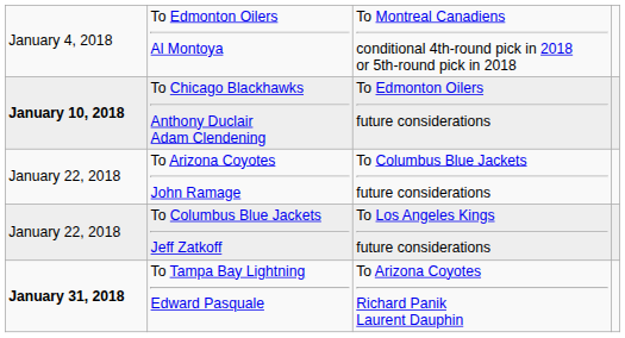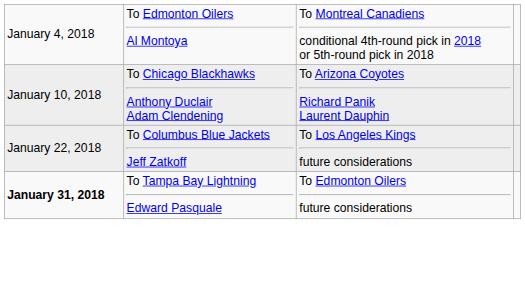 <table class="wikitable" style="border:1px solid #999999; width:680px;">
 <tr>
 <td>January 4, 2018</td>
 <td valign="top">To <a href='#'>Edmonton Oilers</a><hr><a href='#'>Al Montoya</a></td>
 <td valign="top">To <a href='#'>Montreal Canadiens</a><hr><span>conditional</span> 4th-round pick in <a href='#'>2018</a><br>or 5th-round pick in 2018</td>
 <td></td>
 </tr>
 <tr bgcolor="eeeeee">
-<td><strong>January 10, 2018</strong></td>
+<td>January 10, 2018</td>
 <td valign="top">To <a href='#'>Chicago Blackhawks</a><hr><a href='#'>Anthony Duclair</a><br><a href='#'>Adam Clendening</a></td>
-<td valign="top">To <a href='#'>Edmonton Oilers</a><hr><span>future considerations</span></td>
-<td></td>
-</tr>
-<tr>
-<td>January 22, 2018</td>
-<td valign="top">To <a href='#'>Arizona Coyotes</a><hr><a href='#'>John Ramage</a></td>
-<td valign="top">To <a href='#'>Columbus Blue Jackets</a><hr><span>future considerations</span></td>
+<td valign="top">To <a href='#'>Arizona Coyotes</a><hr><a href='#'>Richard Panik</a><br><a href='#'>Laurent Dauphin</a></td>
 <td></td>
 </tr>
 <tr bgcolor="eeeeee">
 <td>January 22, 2018</td>
 <td valign="top">To <a href='#'>Columbus Blue Jackets</a><hr><a href='#'>Jeff Zatkoff</a></td>
 <td valign="top">To <a href='#'>Los Angeles Kings</a><hr><span>future considerations</span></td>
 <td></td>
 </tr>
 <tr>
 <td><strong>January 31, 2018</strong></td>
 <td valign="top">To <a href='#'>Tampa Bay Lightning</a><hr><a href='#'>Edward Pasquale</a></td>
-<td valign="top">To <a href='#'>Arizona Coyotes</a><hr><a href='#'>Richard Panik</a><br><a href='#'>Laurent Dauphin</a></td>
+<td valign="top">To <a href='#'>Edmonton Oilers</a><hr><span>future considerations</span></td>
 <td></td>
 </tr>
 </table>
